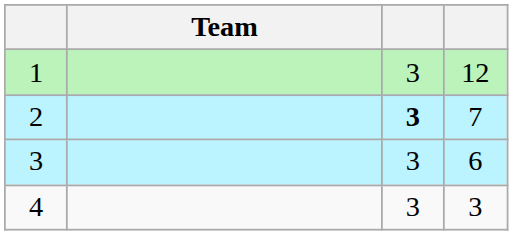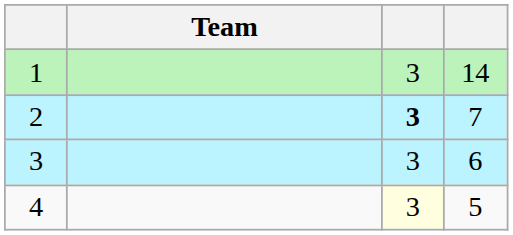 <table class="wikitable" style="text-align:center">
 <tr>
 <th style="width:28px"></th>
 <th style="width:170px">Team</th>
 <th style="width:28px"></th>
 <th style="width:28px"></th>
 </tr>
 <tr bgcolor=#bbf3bb>
 <td>1</td>
 <td style="text-align:left"></td>
 <td>3</td>
-<td>12</td>
+<td>14</td>
 </tr>
 <tr bgcolor=#bbf3ff>
 <td>2</td>
 <td style="text-align:left"></td>
 <td><strong>3</strong></td>
 <td>7</td>
 </tr>
 <tr bgcolor=#bbf3ff>
 <td>3</td>
 <td style="text-align:left"></td>
 <td>3</td>
 <td>6</td>
 </tr>
 <tr>
 <td>4</td>
 <td style="text-align:left"></td>
-<td>3</td>
-<td>3</td>
+<td style="background: lightyellow;">3</td>
+<td>5</td>
 </tr>
 </table>
